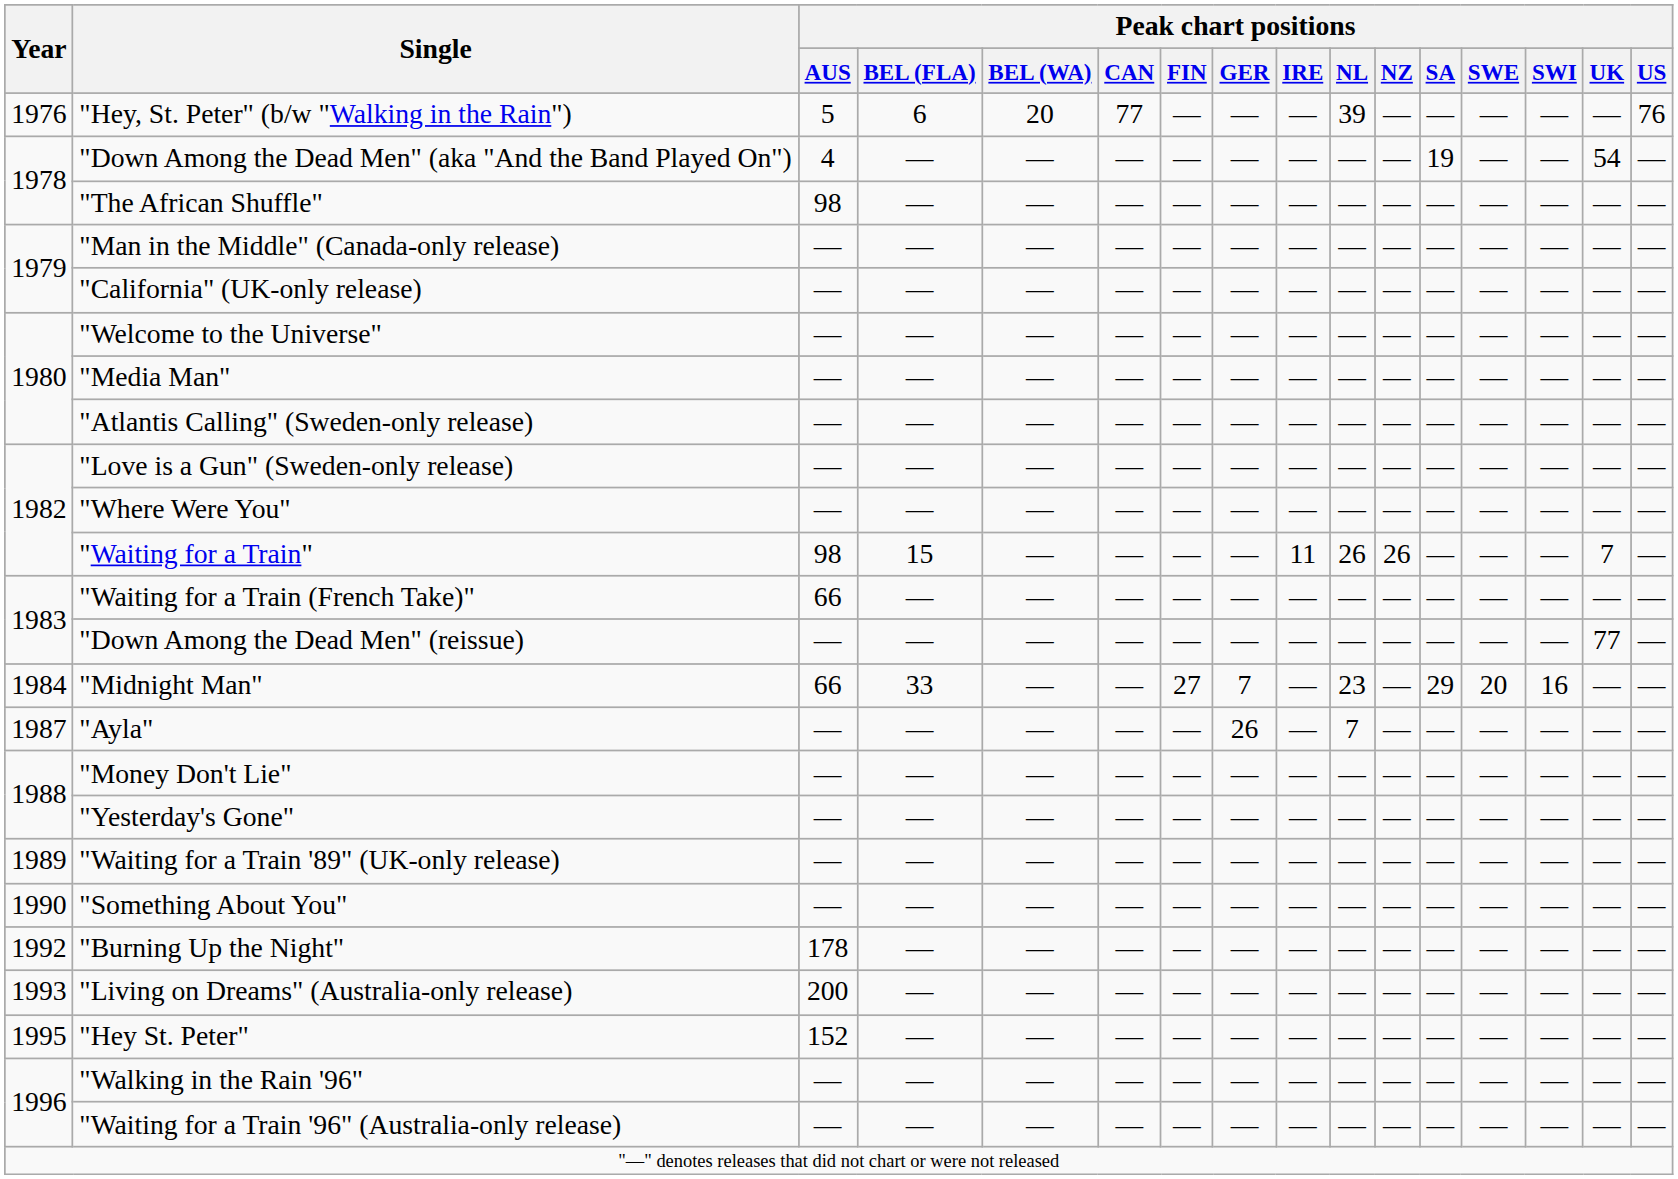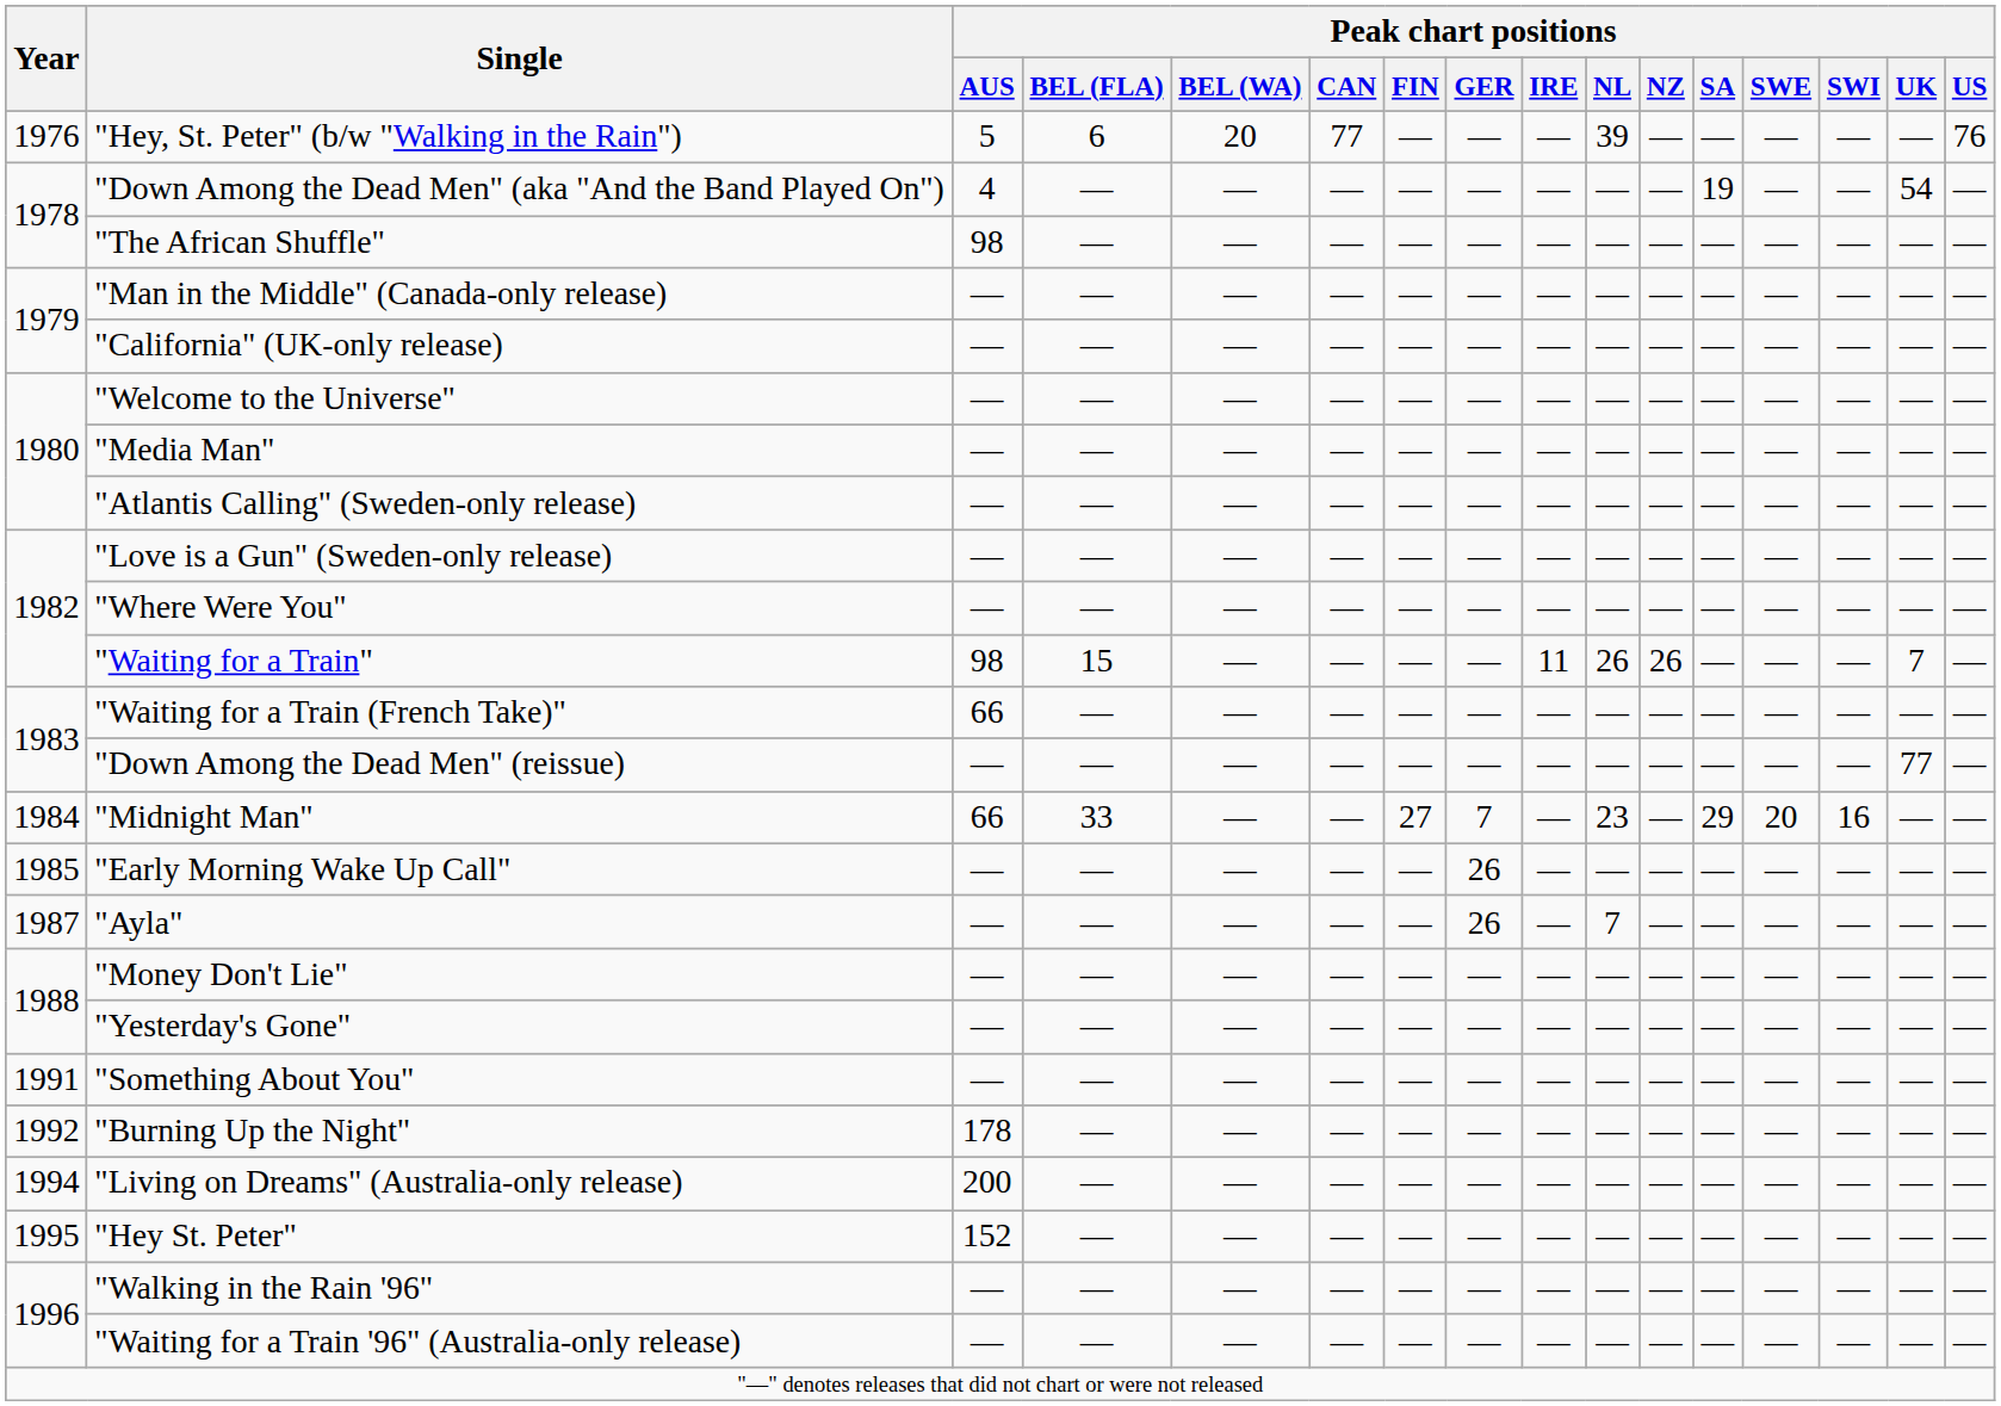 <table class="wikitable" style="text-align:center">
 <tr>
 <th rowspan="2">Year</th>
 <th rowspan="2">Single</th>
 <th colspan="14">Peak chart positions</th>
 </tr>
 <tr>
 <th><small><a href='#'>AUS</a></small></th>
 <th><small><a href='#'>BEL (FLA)</a></small></th>
 <th><small><a href='#'>BEL (WA)</a></small></th>
 <th><small><a href='#'>CAN</a></small></th>
 <th><small><a href='#'>FIN</a></small></th>
 <th><small><a href='#'>GER</a></small></th>
 <th><small><a href='#'>IRE</a></small></th>
 <th><small><a href='#'>NL</a></small></th>
 <th><small><a href='#'>NZ</a></small></th>
 <th><small><a href='#'>SA</a></small></th>
 <th><small><a href='#'>SWE</a></small></th>
 <th><small><a href='#'>SWI</a></small></th>
 <th><small><a href='#'>UK</a></small></th>
 <th><small><a href='#'>US</a></small></th>
 </tr>
 <tr>
 <td>1976</td>
 <td align="left">"Hey, St. Peter" (b/w "<a href='#'>Walking in the Rain</a>")</td>
 <td>5</td>
 <td>6</td>
 <td>20</td>
 <td>77</td>
 <td>—</td>
 <td>—</td>
 <td>—</td>
 <td>39</td>
 <td>—</td>
 <td>—</td>
 <td>—</td>
 <td>—</td>
 <td>—</td>
 <td>76</td>
 </tr>
 <tr>
 <td rowspan="2">1978</td>
 <td align="left">"Down Among the Dead Men" (aka "And the Band Played On")</td>
 <td>4</td>
 <td>—</td>
 <td>—</td>
 <td>—</td>
 <td>—</td>
 <td>—</td>
 <td>—</td>
 <td>—</td>
 <td>—</td>
 <td>19</td>
 <td>—</td>
 <td>—</td>
 <td>54</td>
 <td>—</td>
 </tr>
 <tr>
 <td align="left">"The African Shuffle"</td>
 <td>98</td>
 <td>—</td>
 <td>—</td>
 <td>—</td>
 <td>—</td>
 <td>—</td>
 <td>—</td>
 <td>—</td>
 <td>—</td>
 <td>—</td>
 <td>—</td>
 <td>—</td>
 <td>—</td>
 <td>—</td>
 </tr>
 <tr>
 <td rowspan="2">1979</td>
 <td align="left">"Man in the Middle" (Canada-only release)</td>
 <td>—</td>
 <td>—</td>
 <td>—</td>
 <td>—</td>
 <td>—</td>
 <td>—</td>
 <td>—</td>
 <td>—</td>
 <td>—</td>
 <td>—</td>
 <td>—</td>
 <td>—</td>
 <td>—</td>
 <td>—</td>
 </tr>
 <tr>
 <td align="left">"California" (UK-only release)</td>
 <td>—</td>
 <td>—</td>
 <td>—</td>
 <td>—</td>
 <td>—</td>
 <td>—</td>
 <td>—</td>
 <td>—</td>
 <td>—</td>
 <td>—</td>
 <td>—</td>
 <td>—</td>
 <td>—</td>
 <td>—</td>
 </tr>
 <tr>
 <td rowspan="3">1980</td>
 <td align="left">"Welcome to the Universe"</td>
 <td>—</td>
 <td>—</td>
 <td>—</td>
 <td>—</td>
 <td>—</td>
 <td>—</td>
 <td>—</td>
 <td>—</td>
 <td>—</td>
 <td>—</td>
 <td>—</td>
 <td>—</td>
 <td>—</td>
 <td>—</td>
 </tr>
 <tr>
 <td align="left">"Media Man"</td>
 <td>—</td>
 <td>—</td>
 <td>—</td>
 <td>—</td>
 <td>—</td>
 <td>—</td>
 <td>—</td>
 <td>—</td>
 <td>—</td>
 <td>—</td>
 <td>—</td>
 <td>—</td>
 <td>—</td>
 <td>—</td>
 </tr>
 <tr>
 <td align="left">"Atlantis Calling" (Sweden-only release)</td>
 <td>—</td>
 <td>—</td>
 <td>—</td>
 <td>—</td>
 <td>—</td>
 <td>—</td>
 <td>—</td>
 <td>—</td>
 <td>—</td>
 <td>—</td>
 <td>—</td>
 <td>—</td>
 <td>—</td>
 <td>—</td>
 </tr>
 <tr>
 <td rowspan="3">1982</td>
 <td align="left">"Love is a Gun" (Sweden-only release)</td>
 <td>—</td>
 <td>—</td>
 <td>—</td>
 <td>—</td>
 <td>—</td>
 <td>—</td>
 <td>—</td>
 <td>—</td>
 <td>—</td>
 <td>—</td>
 <td>—</td>
 <td>—</td>
 <td>—</td>
 <td>—</td>
 </tr>
 <tr>
 <td align="left">"Where Were You"</td>
 <td>—</td>
 <td>—</td>
 <td>—</td>
 <td>—</td>
 <td>—</td>
 <td>—</td>
 <td>—</td>
 <td>—</td>
 <td>—</td>
 <td>—</td>
 <td>—</td>
 <td>—</td>
 <td>—</td>
 <td>—</td>
 </tr>
 <tr>
 <td align="left">"<a href='#'>Waiting for a Train</a>"</td>
 <td>98</td>
 <td>15</td>
 <td>—</td>
 <td>—</td>
 <td>—</td>
 <td>—</td>
 <td>11</td>
 <td>26</td>
 <td>26</td>
 <td>—</td>
 <td>—</td>
 <td>—</td>
 <td>7</td>
 <td>—</td>
 </tr>
 <tr>
 <td rowspan="2">1983</td>
 <td align="left">"Waiting for a Train (French Take)"</td>
 <td>66</td>
 <td>—</td>
 <td>—</td>
 <td>—</td>
 <td>—</td>
 <td>—</td>
 <td>—</td>
 <td>—</td>
 <td>—</td>
 <td>—</td>
 <td>—</td>
 <td>—</td>
 <td>—</td>
 <td>—</td>
 </tr>
 <tr>
 <td align="left">"Down Among the Dead Men" (reissue)</td>
 <td>—</td>
 <td>—</td>
 <td>—</td>
 <td>—</td>
 <td>—</td>
 <td>—</td>
 <td>—</td>
 <td>—</td>
 <td>—</td>
 <td>—</td>
 <td>—</td>
 <td>—</td>
 <td>77</td>
 <td>—</td>
 </tr>
 <tr>
 <td>1984</td>
 <td align="left">"Midnight Man"</td>
 <td>66</td>
 <td>33</td>
 <td>—</td>
 <td>—</td>
 <td>27</td>
 <td>7</td>
 <td>—</td>
 <td>23</td>
 <td>—</td>
 <td>29</td>
 <td>20</td>
 <td>16</td>
 <td>—</td>
 <td>—</td>
 </tr>
 <tr>
+<td>1985</td>
+<td align="left">"Early Morning Wake Up Call"</td>
+<td>—</td>
+<td>—</td>
+<td>—</td>
+<td>—</td>
+<td>—</td>
+<td>26</td>
+<td>—</td>
+<td>—</td>
+<td>—</td>
+<td>—</td>
+<td>—</td>
+<td>—</td>
+<td>—</td>
+<td>—</td>
+</tr>
+<tr>
 <td>1987</td>
 <td align="left">"Ayla"</td>
 <td>—</td>
 <td>—</td>
 <td>—</td>
 <td>—</td>
 <td>—</td>
 <td>26</td>
 <td>—</td>
 <td>7</td>
 <td>—</td>
 <td>—</td>
 <td>—</td>
 <td>—</td>
 <td>—</td>
 <td>—</td>
 </tr>
 <tr>
 <td rowspan="2">1988</td>
 <td align="left">"Money Don't Lie"</td>
 <td>—</td>
 <td>—</td>
 <td>—</td>
 <td>—</td>
 <td>—</td>
 <td>—</td>
 <td>—</td>
 <td>—</td>
 <td>—</td>
 <td>—</td>
 <td>—</td>
 <td>—</td>
 <td>—</td>
 <td>—</td>
 </tr>
 <tr>
 <td align="left">"Yesterday's Gone"</td>
 <td>—</td>
 <td>—</td>
 <td>—</td>
 <td>—</td>
 <td>—</td>
 <td>—</td>
 <td>—</td>
 <td>—</td>
 <td>—</td>
 <td>—</td>
 <td>—</td>
 <td>—</td>
 <td>—</td>
 <td>—</td>
 </tr>
 <tr>
-<td>1989</td>
-<td align="left">"Waiting for a Train '89" (UK-only release)</td>
-<td>—</td>
-<td>—</td>
-<td>—</td>
-<td>—</td>
-<td>—</td>
-<td>—</td>
-<td>—</td>
-<td>—</td>
-<td>—</td>
-<td>—</td>
-<td>—</td>
-<td>—</td>
-<td>—</td>
-<td>—</td>
-</tr>
-<tr>
-<td>1990</td>
+<td>1991</td>
 <td align="left">"Something About You"</td>
 <td>—</td>
 <td>—</td>
 <td>—</td>
 <td>—</td>
 <td>—</td>
 <td>—</td>
 <td>—</td>
 <td>—</td>
 <td>—</td>
 <td>—</td>
 <td>—</td>
 <td>—</td>
 <td>—</td>
 <td>—</td>
 </tr>
 <tr>
 <td>1992</td>
 <td align="left">"Burning Up the Night"</td>
 <td>178</td>
 <td>—</td>
 <td>—</td>
 <td>—</td>
 <td>—</td>
 <td>—</td>
 <td>—</td>
 <td>—</td>
 <td>—</td>
 <td>—</td>
 <td>—</td>
 <td>—</td>
 <td>—</td>
 <td>—</td>
 </tr>
 <tr>
-<td>1993</td>
+<td>1994</td>
 <td align="left">"Living on Dreams" (Australia-only release)</td>
 <td>200</td>
 <td>—</td>
 <td>—</td>
 <td>—</td>
 <td>—</td>
 <td>—</td>
 <td>—</td>
 <td>—</td>
 <td>—</td>
 <td>—</td>
 <td>—</td>
 <td>—</td>
 <td>—</td>
 <td>—</td>
 </tr>
 <tr>
 <td>1995</td>
 <td align="left">"Hey St. Peter"</td>
 <td>152</td>
 <td>—</td>
 <td>—</td>
 <td>—</td>
 <td>—</td>
 <td>—</td>
 <td>—</td>
 <td>—</td>
 <td>—</td>
 <td>—</td>
 <td>—</td>
 <td>—</td>
 <td>—</td>
 <td>—</td>
 </tr>
 <tr>
 <td rowspan="2">1996</td>
 <td align="left">"Walking in the Rain '96"</td>
 <td>—</td>
 <td>—</td>
 <td>—</td>
 <td>—</td>
 <td>—</td>
 <td>—</td>
 <td>—</td>
 <td>—</td>
 <td>—</td>
 <td>—</td>
 <td>—</td>
 <td>—</td>
 <td>—</td>
 <td>—</td>
 </tr>
 <tr>
 <td align="left">"Waiting for a Train '96" (Australia-only release)</td>
 <td>—</td>
 <td>—</td>
 <td>—</td>
 <td>—</td>
 <td>—</td>
 <td>—</td>
 <td>—</td>
 <td>—</td>
 <td>—</td>
 <td>—</td>
 <td>—</td>
 <td>—</td>
 <td>—</td>
 <td>—</td>
 </tr>
 <tr>
 <td colspan="16" style="font-size:8pt">"—" denotes releases that did not chart or were not released</td>
 </tr>
 </table>
